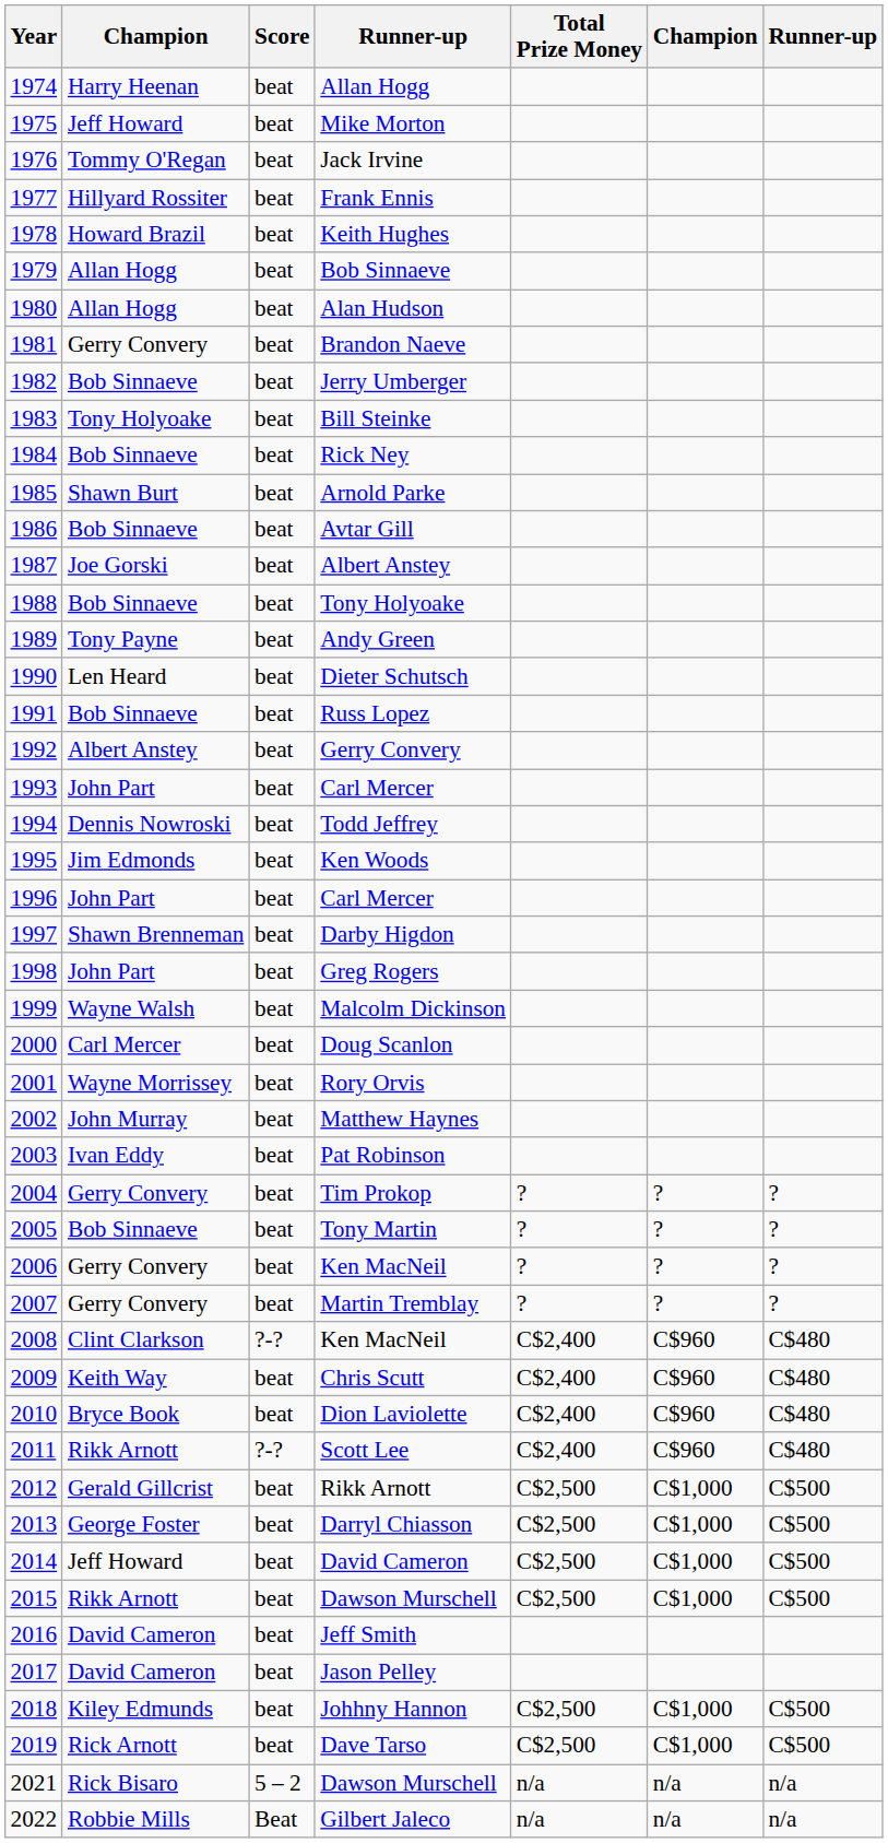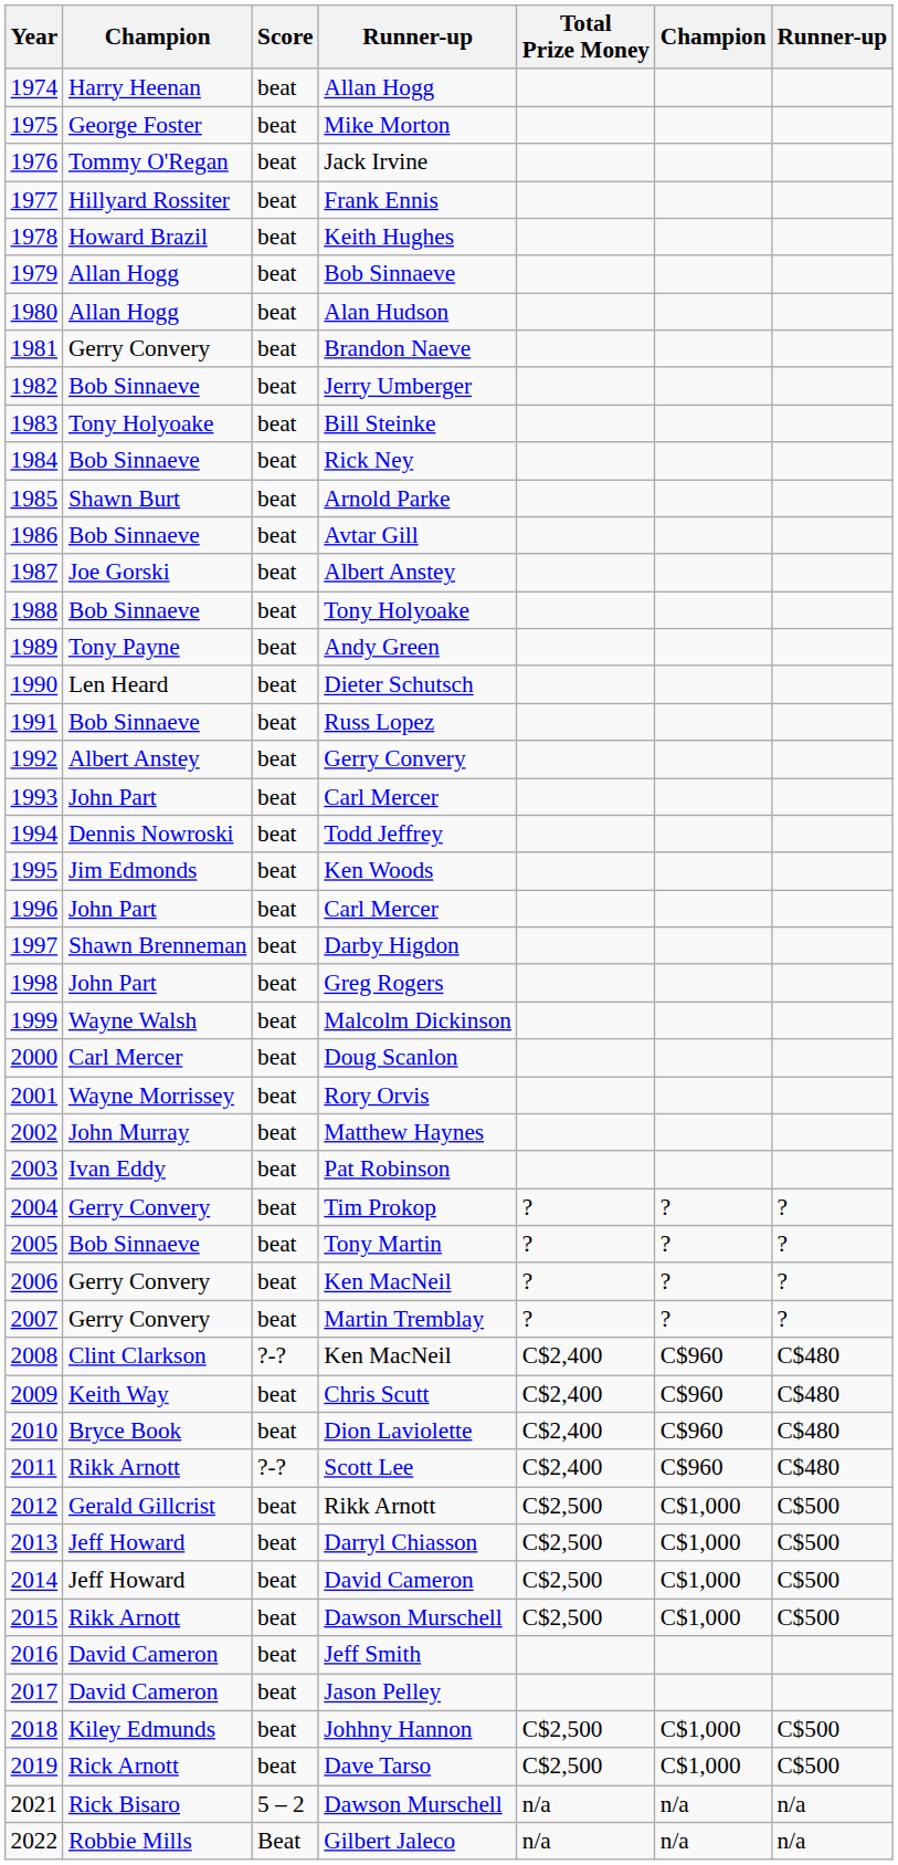 <table class="wikitable">
 <tr>
 <th>Year</th>
 <th>Champion</th>
 <th>Score</th>
 <th>Runner-up</th>
 <th>Total<br>Prize Money</th>
 <th>Champion</th>
 <th>Runner-up</th>
 </tr>
 <tr>
 <td><a href='#'>1974</a></td>
 <td> <a href='#'>Harry Heenan</a></td>
 <td>beat</td>
 <td> <a href='#'>Allan Hogg</a></td>
 <td></td>
 <td></td>
 <td></td>
 </tr>
 <tr>
 <td><a href='#'>1975</a></td>
-<td> <a href='#'>Jeff Howard</a></td>
+<td> <a href='#'>George Foster</a></td>
 <td>beat</td>
 <td> <a href='#'>Mike Morton</a></td>
 <td></td>
 <td></td>
 <td></td>
 </tr>
 <tr>
 <td><a href='#'>1976</a></td>
 <td> <a href='#'>Tommy O'Regan</a></td>
 <td>beat</td>
 <td> Jack Irvine</td>
 <td></td>
 <td></td>
 <td></td>
 </tr>
 <tr>
 <td><a href='#'>1977</a></td>
 <td> <a href='#'>Hillyard Rossiter</a></td>
 <td>beat</td>
 <td> <a href='#'>Frank Ennis</a></td>
 <td></td>
 <td></td>
 <td></td>
 </tr>
 <tr>
 <td><a href='#'>1978</a></td>
 <td> <a href='#'>Howard Brazil</a></td>
 <td>beat</td>
 <td> <a href='#'>Keith Hughes</a></td>
 <td></td>
 <td></td>
 <td></td>
 </tr>
 <tr>
 <td><a href='#'>1979</a></td>
 <td> <a href='#'>Allan Hogg</a></td>
 <td>beat</td>
 <td> <a href='#'>Bob Sinnaeve</a></td>
 <td></td>
 <td></td>
 <td></td>
 </tr>
 <tr>
 <td><a href='#'>1980</a></td>
 <td> <a href='#'>Allan Hogg</a></td>
 <td>beat</td>
 <td> <a href='#'>Alan Hudson</a></td>
 <td></td>
 <td></td>
 <td></td>
 </tr>
 <tr>
 <td><a href='#'>1981</a></td>
 <td> Gerry Convery</td>
 <td>beat</td>
 <td> <a href='#'>Brandon Naeve</a></td>
 <td></td>
 <td></td>
 <td></td>
 </tr>
 <tr>
 <td><a href='#'>1982</a></td>
 <td> <a href='#'>Bob Sinnaeve</a></td>
 <td>beat</td>
 <td> <a href='#'>Jerry Umberger</a></td>
 <td></td>
 <td></td>
 <td></td>
 </tr>
 <tr>
 <td><a href='#'>1983</a></td>
 <td> <a href='#'>Tony Holyoake</a></td>
 <td>beat</td>
 <td> <a href='#'>Bill Steinke</a></td>
 <td></td>
 <td></td>
 <td></td>
 </tr>
 <tr>
 <td><a href='#'>1984</a></td>
 <td> <a href='#'>Bob Sinnaeve</a></td>
 <td>beat</td>
 <td> <a href='#'>Rick Ney</a></td>
 <td></td>
 <td></td>
 <td></td>
 </tr>
 <tr>
 <td><a href='#'>1985</a></td>
 <td> <a href='#'>Shawn Burt</a></td>
 <td>beat</td>
 <td> <a href='#'>Arnold Parke</a></td>
 <td></td>
 <td></td>
 <td></td>
 </tr>
 <tr>
 <td><a href='#'>1986</a></td>
 <td> <a href='#'>Bob Sinnaeve</a></td>
 <td>beat</td>
 <td> <a href='#'>Avtar Gill</a></td>
 <td></td>
 <td></td>
 <td></td>
 </tr>
 <tr>
 <td><a href='#'>1987</a></td>
 <td> <a href='#'>Joe Gorski</a></td>
 <td>beat</td>
 <td> <a href='#'>Albert Anstey</a></td>
 <td></td>
 <td></td>
 <td></td>
 </tr>
 <tr>
 <td><a href='#'>1988</a></td>
 <td> <a href='#'>Bob Sinnaeve</a></td>
 <td>beat</td>
 <td> <a href='#'>Tony Holyoake</a></td>
 <td></td>
 <td></td>
 <td></td>
 </tr>
 <tr>
 <td><a href='#'>1989</a></td>
 <td> <a href='#'>Tony Payne</a></td>
 <td>beat</td>
 <td> <a href='#'>Andy Green</a></td>
 <td></td>
 <td></td>
 <td></td>
 </tr>
 <tr>
 <td><a href='#'>1990</a></td>
 <td> Len Heard</td>
 <td>beat</td>
 <td> <a href='#'>Dieter Schutsch</a></td>
 <td></td>
 <td></td>
 <td></td>
 </tr>
 <tr>
 <td><a href='#'>1991</a></td>
 <td> <a href='#'>Bob Sinnaeve</a></td>
 <td>beat</td>
 <td> <a href='#'>Russ Lopez</a></td>
 <td></td>
 <td></td>
 <td></td>
 </tr>
 <tr>
 <td><a href='#'>1992</a></td>
 <td> <a href='#'>Albert Anstey</a></td>
 <td>beat</td>
 <td> <a href='#'>Gerry Convery</a></td>
 <td></td>
 <td></td>
 <td></td>
 </tr>
 <tr>
 <td><a href='#'>1993</a></td>
 <td> <a href='#'>John Part</a></td>
 <td>beat</td>
 <td> <a href='#'>Carl Mercer</a></td>
 <td></td>
 <td></td>
 <td></td>
 </tr>
 <tr>
 <td><a href='#'>1994</a></td>
 <td> <a href='#'>Dennis Nowroski</a></td>
 <td>beat</td>
 <td> <a href='#'>Todd Jeffrey</a></td>
 <td></td>
 <td></td>
 <td></td>
 </tr>
 <tr>
 <td><a href='#'>1995</a></td>
 <td> <a href='#'>Jim Edmonds</a></td>
 <td>beat</td>
 <td> <a href='#'>Ken Woods</a></td>
 <td></td>
 <td></td>
 <td></td>
 </tr>
 <tr>
 <td><a href='#'>1996</a></td>
 <td> <a href='#'>John Part</a></td>
 <td>beat</td>
 <td> <a href='#'>Carl Mercer</a></td>
 <td></td>
 <td></td>
 <td></td>
 </tr>
 <tr>
 <td><a href='#'>1997</a></td>
 <td> <a href='#'>Shawn Brenneman</a></td>
 <td>beat</td>
 <td> <a href='#'>Darby Higdon</a></td>
 <td></td>
 <td></td>
 <td></td>
 </tr>
 <tr>
 <td><a href='#'>1998</a></td>
 <td> <a href='#'>John Part</a></td>
 <td>beat</td>
 <td> <a href='#'>Greg Rogers</a></td>
 <td></td>
 <td></td>
 <td></td>
 </tr>
 <tr>
 <td><a href='#'>1999</a></td>
 <td> <a href='#'>Wayne Walsh</a></td>
 <td>beat</td>
 <td> <a href='#'>Malcolm Dickinson</a></td>
 <td></td>
 <td></td>
 <td></td>
 </tr>
 <tr>
 <td><a href='#'>2000</a></td>
 <td> <a href='#'>Carl Mercer</a></td>
 <td>beat</td>
 <td> <a href='#'>Doug Scanlon</a></td>
 <td></td>
 <td></td>
 <td></td>
 </tr>
 <tr>
 <td><a href='#'>2001</a></td>
 <td> <a href='#'>Wayne Morrissey</a></td>
 <td>beat</td>
 <td> <a href='#'>Rory Orvis</a></td>
 <td></td>
 <td></td>
 <td></td>
 </tr>
 <tr>
 <td><a href='#'>2002</a></td>
 <td> <a href='#'>John Murray</a></td>
 <td>beat</td>
 <td> <a href='#'>Matthew Haynes</a></td>
 <td></td>
 <td></td>
 <td></td>
 </tr>
 <tr>
 <td><a href='#'>2003</a></td>
 <td> <a href='#'>Ivan Eddy</a></td>
 <td>beat</td>
 <td> <a href='#'>Pat Robinson</a></td>
 <td></td>
 <td></td>
 <td></td>
 </tr>
 <tr>
 <td><a href='#'>2004</a></td>
 <td> <a href='#'>Gerry Convery</a></td>
 <td>beat</td>
 <td> <a href='#'>Tim Prokop</a></td>
 <td>?</td>
 <td>?</td>
 <td>?</td>
 </tr>
 <tr>
 <td><a href='#'>2005</a></td>
 <td> <a href='#'>Bob Sinnaeve</a></td>
 <td>beat</td>
 <td> <a href='#'>Tony Martin</a></td>
 <td>?</td>
 <td>?</td>
 <td>?</td>
 </tr>
 <tr>
 <td><a href='#'>2006</a></td>
 <td> Gerry Convery</td>
 <td>beat</td>
 <td> <a href='#'>Ken MacNeil</a></td>
 <td>?</td>
 <td>?</td>
 <td>?</td>
 </tr>
 <tr>
 <td><a href='#'>2007</a></td>
 <td> Gerry Convery</td>
 <td>beat</td>
 <td> <a href='#'>Martin Tremblay</a></td>
 <td>?</td>
 <td>?</td>
 <td>?</td>
 </tr>
 <tr>
 <td><a href='#'>2008</a></td>
 <td> <a href='#'>Clint Clarkson</a></td>
 <td>?-?</td>
 <td> Ken MacNeil</td>
 <td>C$2,400</td>
 <td>C$960</td>
 <td>C$480</td>
 </tr>
 <tr>
 <td><a href='#'>2009</a></td>
 <td> <a href='#'>Keith Way</a></td>
 <td>beat</td>
 <td> <a href='#'>Chris Scutt</a></td>
 <td>C$2,400</td>
 <td>C$960</td>
 <td>C$480</td>
 </tr>
 <tr>
 <td><a href='#'>2010</a></td>
 <td> <a href='#'>Bryce Book</a></td>
 <td>beat</td>
 <td> <a href='#'>Dion Laviolette</a></td>
 <td>C$2,400</td>
 <td>C$960</td>
 <td>C$480</td>
 </tr>
 <tr>
 <td><a href='#'>2011</a></td>
 <td> <a href='#'>Rikk Arnott</a></td>
 <td>?-?</td>
 <td> <a href='#'>Scott Lee</a></td>
 <td>C$2,400</td>
 <td>C$960</td>
 <td>C$480</td>
 </tr>
 <tr>
 <td><a href='#'>2012</a></td>
 <td> <a href='#'>Gerald Gillcrist</a></td>
 <td>beat</td>
 <td> Rikk Arnott</td>
 <td>C$2,500</td>
 <td>C$1,000</td>
 <td>C$500</td>
 </tr>
 <tr>
 <td><a href='#'>2013</a></td>
-<td> <a href='#'>George Foster</a></td>
+<td> <a href='#'>Jeff Howard</a></td>
 <td>beat</td>
 <td> <a href='#'>Darryl Chiasson</a></td>
 <td>C$2,500</td>
 <td>C$1,000</td>
 <td>C$500</td>
 </tr>
 <tr>
 <td><a href='#'>2014</a></td>
 <td> Jeff Howard</td>
 <td>beat</td>
 <td> <a href='#'>David Cameron</a></td>
 <td>C$2,500</td>
 <td>C$1,000</td>
 <td>C$500</td>
 </tr>
 <tr>
 <td><a href='#'>2015</a></td>
 <td> <a href='#'>Rikk Arnott</a></td>
 <td>beat</td>
 <td> <a href='#'>Dawson Murschell</a></td>
 <td>C$2,500</td>
 <td>C$1,000</td>
 <td>C$500</td>
 </tr>
 <tr>
 <td><a href='#'>2016</a></td>
 <td> <a href='#'>David Cameron</a></td>
 <td>beat</td>
 <td> <a href='#'>Jeff Smith</a></td>
 <td></td>
 <td></td>
 <td></td>
 </tr>
 <tr>
 <td><a href='#'>2017</a></td>
 <td> <a href='#'>David Cameron</a></td>
 <td>beat</td>
 <td> <a href='#'>Jason Pelley</a></td>
 <td></td>
 <td></td>
 <td></td>
 </tr>
 <tr>
 <td><a href='#'>2018</a></td>
 <td> <a href='#'>Kiley Edmunds</a></td>
 <td>beat</td>
 <td> <a href='#'>Johhny Hannon</a></td>
 <td>C$2,500</td>
 <td>C$1,000</td>
 <td>C$500</td>
 </tr>
 <tr>
 <td><a href='#'>2019</a></td>
 <td> <a href='#'>Rick Arnott</a></td>
 <td>beat</td>
 <td> <a href='#'>Dave Tarso</a></td>
 <td>C$2,500</td>
 <td>C$1,000</td>
 <td>C$500</td>
 </tr>
 <tr>
 <td>2021</td>
 <td> <a href='#'>Rick Bisaro</a></td>
 <td>5 – 2</td>
 <td> <a href='#'>Dawson Murschell</a></td>
 <td>n/a</td>
 <td>n/a</td>
 <td>n/a</td>
 </tr>
 <tr>
 <td>2022</td>
 <td> <a href='#'>Robbie Mills</a></td>
 <td>Beat</td>
 <td> <a href='#'>Gilbert Jaleco</a></td>
 <td>n/a</td>
 <td>n/a</td>
 <td>n/a</td>
 </tr>
 </table>
